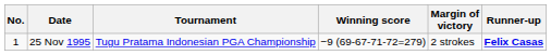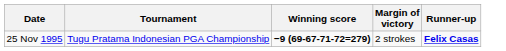 <table class="wikitable" style="font-size:95%;">
 <tr>
-<th>No.</th>
 <th>Date</th>
 <th>Tournament</th>
 <th>Winning score</th>
 <th>Margin of<br>victory</th>
 <th>Runner-up</th>
 </tr>
 <tr>
-<td align=center>1</td>
 <td align=right>25 Nov <a href='#'>1995</a></td>
 <td><a href='#'>Tugu Pratama Indonesian PGA Championship</a></td>
-<td>−9 (69-67-71-72=279)</td>
+<td><strong>−9 (69-67-71-72=279)</strong></td>
 <td>2 strokes</td>
 <td><strong> <a href='#'>Felix Casas</a></strong></td>
 </tr>
 </table>
